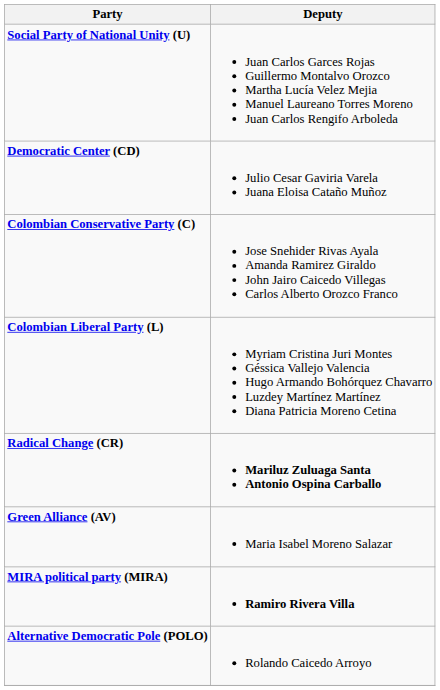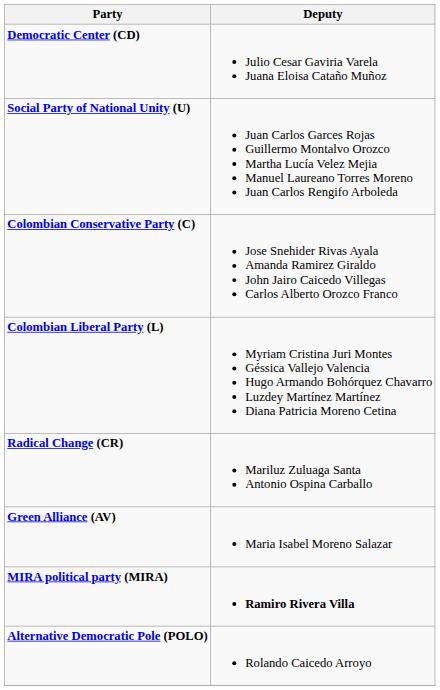 <table class="wikitable">
 <tr>
 <th>Party</th>
 <th>Deputy</th>
 </tr>
 <tr>
+<td style="vertical-align:top;"><strong><a href='#'>Democratic Center</a> (CD)</strong></td>
+<td><br><ul><li>Julio Cesar Gaviria Varela</li><li>Juana Eloisa Cataño Muñoz</li></ul></td>
+</tr>
+<tr>
 <td style="vertical-align:top;"><strong><a href='#'>Social Party of National Unity</a> (U)</strong></td>
 <td><br><ul><li>Juan Carlos Garces Rojas</li><li>Guillermo Montalvo Orozco</li><li>Martha Lucía Velez Mejia</li><li>Manuel Laureano Torres Moreno</li><li>Juan Carlos Rengifo Arboleda</li></ul></td>
-</tr>
-<tr>
-<td style="vertical-align:top;"><strong><a href='#'>Democratic Center</a> (CD)</strong></td>
-<td><br><ul><li>Julio Cesar Gaviria Varela</li><li>Juana Eloisa Cataño Muñoz</li></ul></td>
 </tr>
 <tr>
 <td style="vertical-align:top;"><strong><a href='#'>Colombian Conservative Party</a> (C)</strong></td>
 <td><br><ul><li>Jose Snehider Rivas Ayala</li><li>Amanda Ramirez Giraldo</li><li>John Jairo Caicedo Villegas</li><li>Carlos Alberto Orozco Franco</li></ul></td>
 </tr>
 <tr>
 <td style="vertical-align:top;"><strong><a href='#'>Colombian Liberal Party</a> (L)</strong></td>
 <td><br><ul><li>Myriam Cristina Juri Montes</li><li>Géssica Vallejo Valencia</li><li>Hugo Armando Bohórquez Chavarro</li><li>Luzdey Martínez Martínez</li><li>Diana Patricia Moreno Cetina</li></ul></td>
 </tr>
 <tr>
 <td style="vertical-align:top;"><strong><a href='#'>Radical Change</a> (CR)</strong></td>
-<td><strong><br><ul><li>Mariluz Zuluaga Santa</li><li>Antonio Ospina Carballo</li></ul></strong></td>
+<td><br><ul><li>Mariluz Zuluaga Santa</li><li>Antonio Ospina Carballo</li></ul></td>
 </tr>
 <tr>
 <td style="vertical-align:top;"><strong><a href='#'>Green Alliance</a> (AV)</strong></td>
 <td><br><ul><li>Maria Isabel Moreno Salazar</li></ul></td>
 </tr>
 <tr>
 <td style="vertical-align:top;"><strong><a href='#'>MIRA political party</a> (MIRA)</strong></td>
 <td><strong><br><ul><li>Ramiro Rivera Villa</li></ul></strong></td>
 </tr>
 <tr>
 <td style="vertical-align:top;"><strong><a href='#'>Alternative Democratic Pole</a> (POLO)</strong></td>
 <td><br><ul><li>Rolando Caicedo Arroyo</li></ul></td>
 </tr>
 <tr>
 </tr>
 </table>
